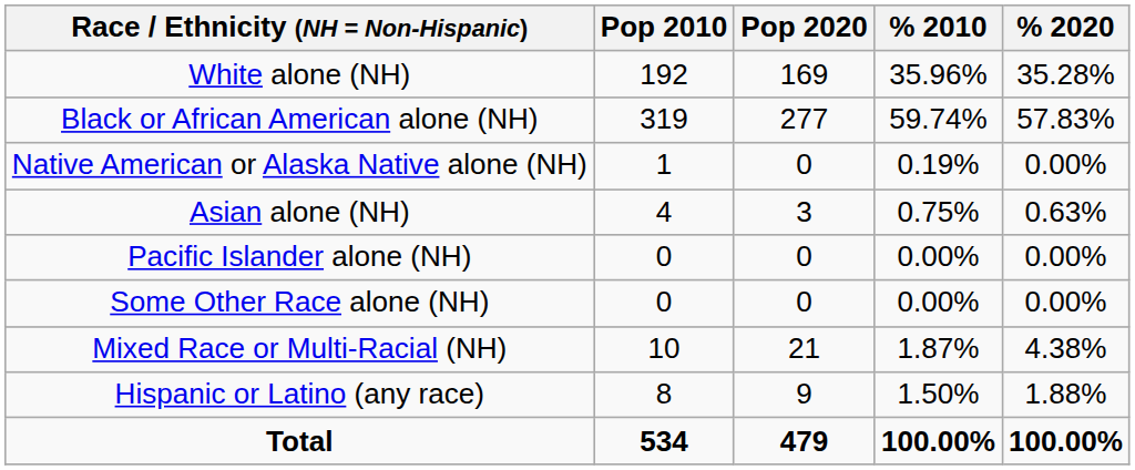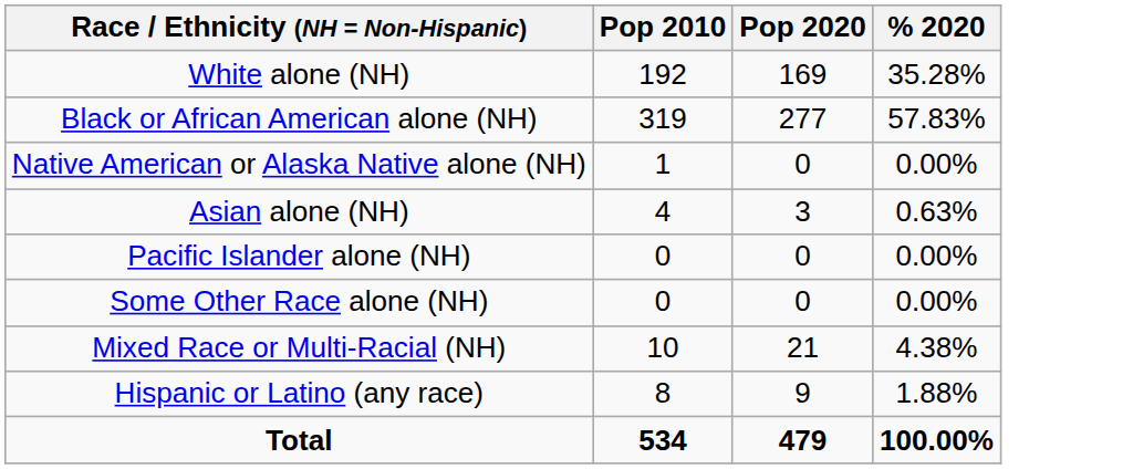 <table class="wikitable" style="text-align:center;">
 <tr>
 <th>Race / Ethnicity <small>(<em>NH = Non-Hispanic</em>)</small></th>
 <th>Pop 2010</th>
 <th>Pop 2020</th>
-<th>% 2010</th>
 <th>% 2020</th>
 </tr>
 <tr>
 <td><a href='#'>White</a> alone (NH)</td>
 <td>192</td>
 <td>169</td>
-<td>35.96%</td>
 <td>35.28%</td>
 </tr>
 <tr>
 <td><a href='#'>Black or African American</a> alone (NH)</td>
 <td>319</td>
 <td>277</td>
-<td>59.74%</td>
 <td>57.83%</td>
 </tr>
 <tr>
 <td><a href='#'>Native American</a> or <a href='#'>Alaska Native</a> alone (NH)</td>
 <td>1</td>
 <td>0</td>
-<td>0.19%</td>
 <td>0.00%</td>
 </tr>
 <tr>
 <td><a href='#'>Asian</a> alone (NH)</td>
 <td>4</td>
 <td>3</td>
-<td>0.75%</td>
 <td>0.63%</td>
 </tr>
 <tr>
 <td><a href='#'>Pacific Islander</a> alone (NH)</td>
 <td>0</td>
 <td>0</td>
 <td>0.00%</td>
-<td>0.00%</td>
 </tr>
 <tr>
 <td><a href='#'>Some Other Race</a> alone (NH)</td>
 <td>0</td>
 <td>0</td>
 <td>0.00%</td>
-<td>0.00%</td>
 </tr>
 <tr>
 <td><a href='#'>Mixed Race or Multi-Racial</a> (NH)</td>
 <td>10</td>
 <td>21</td>
-<td>1.87%</td>
 <td>4.38%</td>
 </tr>
 <tr>
 <td><a href='#'>Hispanic or Latino</a> (any race)</td>
 <td>8</td>
 <td>9</td>
-<td>1.50%</td>
 <td>1.88%</td>
 </tr>
 <tr>
 <td><strong>Total</strong></td>
 <td><strong>534</strong></td>
 <td><strong>479</strong></td>
 <td><strong>100.00%</strong></td>
-<td><strong>100.00%</strong></td>
 </tr>
 </table>
